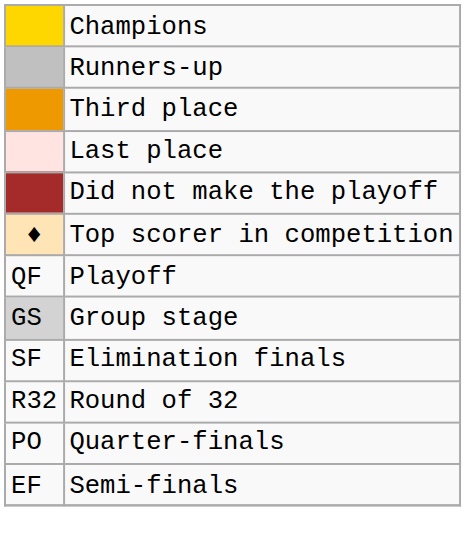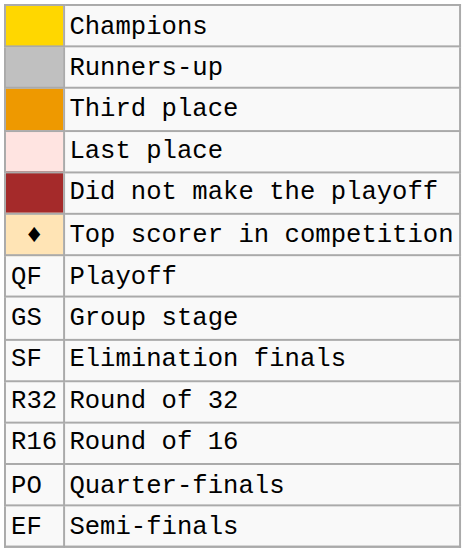 <table class="wikitable">
 <tr>
 <td style="background:gold"></td>
 <td>Champions</td>
 </tr>
 <tr>
 <td style="background:silver"></td>
 <td>Runners-up</td>
 </tr>
 <tr>
 <td style="background:#e90"></td>
 <td>Third place</td>
 </tr>
 <tr>
 <td style="background:#FFE4E1"></td>
 <td>Last place</td>
 </tr>
 <tr>
 <td style="background:brown"></td>
 <td>Did not make the playoff</td>
 </tr>
 <tr>
 <td style="background:#FFE4B5; text-align:center">♦</td>
 <td>Top scorer in competition</td>
 </tr>
 <tr>
 <td>QF</td>
 <td>Playoff</td>
 </tr>
 <tr>
-<td style="background: lightgrey;">GS</td>
+<td>GS</td>
 <td>Group stage</td>
 </tr>
 <tr>
 <td>SF</td>
 <td>Elimination finals</td>
 </tr>
 <tr>
 <td>R32</td>
 <td>Round of 32</td>
+</tr>
+<tr>
+<td>R16</td>
+<td>Round of 16</td>
 </tr>
 <tr>
 <td>PO</td>
 <td>Quarter-finals</td>
 </tr>
 <tr>
 <td>EF</td>
 <td>Semi-finals</td>
 </tr>
 <tr>
 </tr>
 </table>
